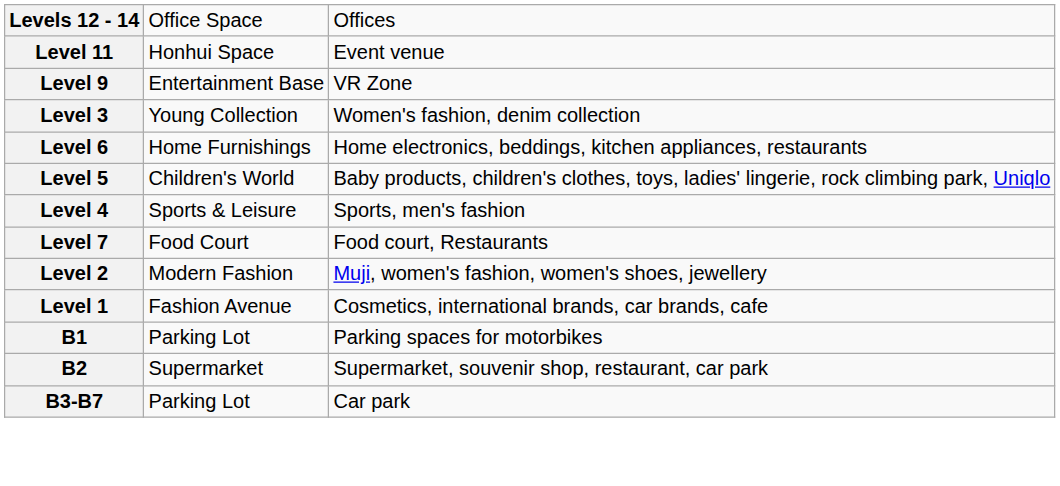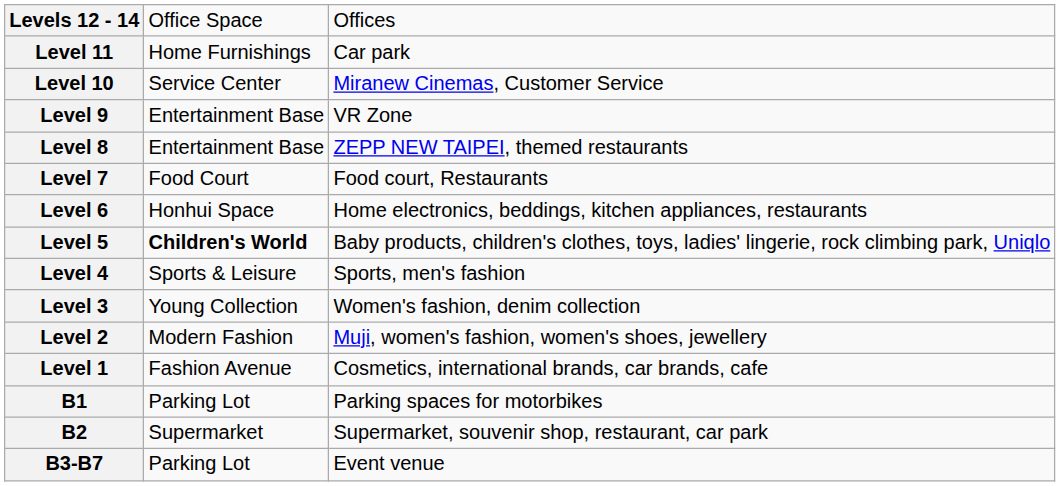 <table class="wikitable">
 <tr>
 <th>Levels 12 - 14</th>
 <td>Office Space</td>
 <td>Offices</td>
 </tr>
 <tr>
 <th>Level 11</th>
-<td>Honhui Space</td>
-<td>Event venue</td>
+<td>Home Furnishings</td>
+<td>Car park</td>
+</tr>
+<tr>
+<th>Level 10</th>
+<td>Service Center</td>
+<td><a href='#'>Miranew Cinemas</a>, Customer Service</td>
 </tr>
 <tr>
 <th>Level 9</th>
 <td>Entertainment Base</td>
 <td>VR Zone</td>
 </tr>
 <tr>
-<th>Level 3</th>
-<td>Young Collection</td>
-<td>Women's fashion, denim collection</td>
+<th>Level 8</th>
+<td>Entertainment Base</td>
+<td><a href='#'>ZEPP NEW TAIPEI</a>, themed restaurants</td>
+</tr>
+<tr>
+<th>Level 7</th>
+<td>Food Court</td>
+<td>Food court, Restaurants</td>
 </tr>
 <tr>
 <th>Level 6</th>
-<td>Home Furnishings</td>
+<td>Honhui Space</td>
 <td>Home electronics, beddings, kitchen appliances, restaurants</td>
 </tr>
 <tr>
 <th>Level 5</th>
-<td>Children's World</td>
+<td><strong>Children's World</strong></td>
 <td>Baby products, children's clothes, toys, ladies' lingerie, rock climbing park, <a href='#'>Uniqlo</a></td>
 </tr>
 <tr>
 <th>Level 4</th>
 <td>Sports & Leisure</td>
 <td>Sports, men's fashion</td>
 </tr>
 <tr>
-<th>Level 7</th>
-<td>Food Court</td>
-<td>Food court, Restaurants</td>
+<th>Level 3</th>
+<td>Young Collection</td>
+<td>Women's fashion, denim collection</td>
 </tr>
 <tr>
 <th>Level 2</th>
 <td>Modern Fashion</td>
 <td><a href='#'>Muji</a>, women's fashion, women's shoes, jewellery</td>
 </tr>
 <tr>
 <th>Level 1</th>
 <td>Fashion Avenue</td>
 <td>Cosmetics, international brands, car brands, cafe</td>
 </tr>
 <tr>
 <th>B1</th>
 <td>Parking Lot</td>
 <td>Parking spaces for motorbikes</td>
 </tr>
 <tr>
 <th>B2</th>
 <td>Supermarket</td>
 <td>Supermarket, souvenir shop, restaurant, car park</td>
 </tr>
 <tr>
 <th>B3-B7</th>
 <td>Parking Lot</td>
-<td>Car park</td>
+<td>Event venue</td>
 </tr>
 </table>
